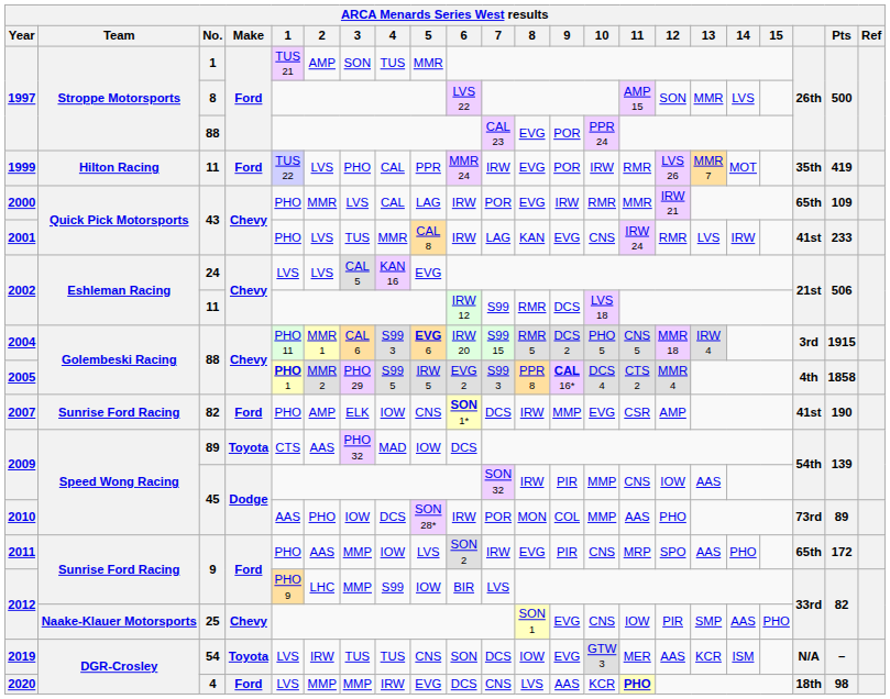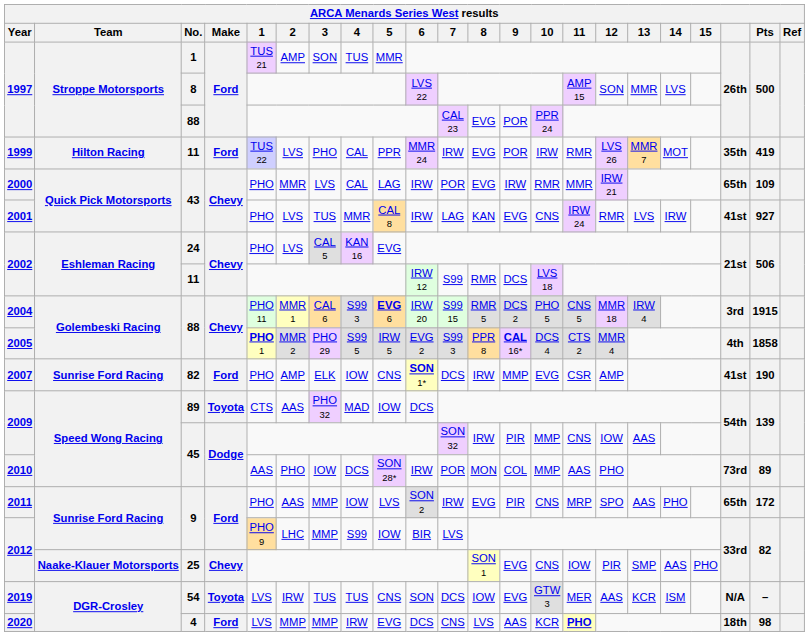 <table class="wikitable" style="text-align:center; font-size:75%">
 <tr>
 <th colspan=23><a href='#'>ARCA Menards Series West</a> results</th>
 </tr>
 <tr>
 <th>Year</th>
 <th>Team</th>
 <th>No.</th>
 <th>Make</th>
 <th>1</th>
 <th>2</th>
 <th>3</th>
 <th>4</th>
 <th>5</th>
 <th>6</th>
 <th>7</th>
 <th>8</th>
 <th>9</th>
 <th>10</th>
 <th>11</th>
 <th>12</th>
 <th>13</th>
 <th>14</th>
 <th>15</th>
 <th></th>
 <th>Pts</th>
 <th>Ref</th>
 </tr>
 <tr>
 <th rowspan=3><a href='#'>1997</a></th>
 <th rowspan=3><a href='#'>Stroppe Motorsports</a></th>
 <th>1</th>
 <th rowspan=3><a href='#'>Ford</a></th>
 <td style="background:#EFCFFF;"><a href='#'>TUS</a> <br><small>21</small></td>
 <td><a href='#'>AMP</a></td>
 <td><a href='#'>SON</a></td>
 <td><a href='#'>TUS</a></td>
 <td><a href='#'>MMR</a></td>
 <td colspan=10></td>
 <th rowspan=3>26th</th>
 <th rowspan=3>500</th>
 <th rowspan=3></th>
 </tr>
 <tr>
 <th>8</th>
 <td colspan=5></td>
 <td style="background:#EFCFFF;"><a href='#'>LVS</a> <br><small>22</small></td>
 <td colspan=4></td>
 <td style="background:#EFCFFF;"><a href='#'>AMP</a> <br><small>15</small></td>
 <td><a href='#'>SON</a></td>
 <td><a href='#'>MMR</a></td>
 <td><a href='#'>LVS</a></td>
 <td></td>
 </tr>
 <tr>
 <th>88</th>
 <td colspan=6></td>
 <td style="background:#EFCFFF;"><a href='#'>CAL</a> <br><small>23</small></td>
 <td><a href='#'>EVG</a></td>
 <td><a href='#'>POR</a></td>
 <td style="background:#EFCFFF;"><a href='#'>PPR</a> <br><small>24</small></td>
 <td colspan=5></td>
 </tr>
 <tr>
 <th><a href='#'>1999</a></th>
 <th><a href='#'>Hilton Racing</a></th>
 <th>11</th>
 <th><a href='#'>Ford</a></th>
 <td style="background:#CFCFFF;"><a href='#'>TUS</a> <br><small>22</small></td>
 <td><a href='#'>LVS</a></td>
 <td><a href='#'>PHO</a></td>
 <td><a href='#'>CAL</a></td>
 <td><a href='#'>PPR</a></td>
 <td style="background:#EFCFFF;"><a href='#'>MMR</a> <br><small>24</small></td>
 <td><a href='#'>IRW</a></td>
 <td><a href='#'>EVG</a></td>
 <td><a href='#'>POR</a></td>
 <td><a href='#'>IRW</a></td>
 <td><a href='#'>RMR</a></td>
 <td style="background:#EFCFFF;"><a href='#'>LVS</a> <br><small>26</small></td>
 <td style="background:#FFDF9F;"><a href='#'>MMR</a> <br><small>7</small></td>
 <td><a href='#'>MOT</a></td>
 <td></td>
 <th>35th</th>
 <th>419</th>
 <th></th>
 </tr>
 <tr>
 <th><a href='#'>2000</a></th>
 <th rowspan=2><a href='#'>Quick Pick Motorsports</a></th>
 <th rowspan=2>43</th>
 <th rowspan=2><a href='#'>Chevy</a></th>
 <td><a href='#'>PHO</a></td>
 <td><a href='#'>MMR</a></td>
 <td><a href='#'>LVS</a></td>
 <td><a href='#'>CAL</a></td>
 <td><a href='#'>LAG</a></td>
 <td><a href='#'>IRW</a></td>
 <td><a href='#'>POR</a></td>
 <td><a href='#'>EVG</a></td>
 <td><a href='#'>IRW</a></td>
 <td><a href='#'>RMR</a></td>
 <td><a href='#'>MMR</a></td>
 <td style="background:#EFCFFF;"><a href='#'>IRW</a> <br><small>21</small></td>
 <td colspan=3></td>
 <th>65th</th>
 <th>109</th>
 <th></th>
 </tr>
 <tr>
 <th><a href='#'>2001</a></th>
 <td><a href='#'>PHO</a></td>
 <td><a href='#'>LVS</a></td>
 <td><a href='#'>TUS</a></td>
 <td><a href='#'>MMR</a></td>
 <td style="background:#FFDF9F;"><a href='#'>CAL</a> <br><small>8</small></td>
 <td><a href='#'>IRW</a></td>
 <td><a href='#'>LAG</a></td>
 <td><a href='#'>KAN</a></td>
 <td><a href='#'>EVG</a></td>
 <td><a href='#'>CNS</a></td>
 <td style="background:#EFCFFF;"><a href='#'>IRW</a> <br><small>24</small></td>
 <td><a href='#'>RMR</a></td>
 <td><a href='#'>LVS</a></td>
 <td><a href='#'>IRW</a></td>
 <td></td>
 <th>41st</th>
-<th>233</th>
+<th>927</th>
 <th></th>
 </tr>
 <tr>
 <th rowspan=2><a href='#'>2002</a></th>
 <th rowspan=2><a href='#'>Eshleman Racing</a></th>
 <th>24</th>
 <th rowspan=2><a href='#'>Chevy</a></th>
-<td><a href='#'>LVS</a></td>
+<td><a href='#'>PHO</a></td>
 <td><a href='#'>LVS</a></td>
 <td style="background:#DFDFDF;"><a href='#'>CAL</a> <br><small>5</small></td>
 <td style="background:#EFCFFF;"><a href='#'>KAN</a> <br><small>16</small></td>
 <td><a href='#'>EVG</a></td>
 <td colspan=10></td>
 <th rowspan=2>21st</th>
 <th rowspan=2>506</th>
 <th rowspan=2></th>
 </tr>
 <tr>
 <th>11</th>
 <td colspan=5></td>
 <td style="background:#DFFFDF;"><a href='#'>IRW</a> <br><small>12</small></td>
 <td><a href='#'>S99</a></td>
 <td><a href='#'>RMR</a></td>
 <td><a href='#'>DCS</a></td>
 <td style="background:#EFCFFF;"><a href='#'>LVS</a> <br><small>18</small></td>
 <td colspan=5></td>
 </tr>
 <tr>
 <th><a href='#'>2004</a></th>
 <th rowspan=2><a href='#'>Golembeski Racing</a></th>
 <th rowspan=2>88</th>
 <th rowspan=2><a href='#'>Chevy</a></th>
 <td style="background:#DFFFDF;"><a href='#'>PHO</a> <br><small>11</small></td>
 <td style="background:#FFFFBF;"><a href='#'>MMR</a> <br><small>1</small></td>
 <td style="background:#FFDF9F;"><a href='#'>CAL</a> <br><small>6</small></td>
 <td style="background:#DFDFDF;"><a href='#'>S99</a> <br><small>3</small></td>
 <td style="background:#FFDF9F;"><strong><a href='#'>EVG</a></strong> <br><small>6</small></td>
 <td style="background:#DFFFDF;"><a href='#'>IRW</a> <br><small>20</small></td>
 <td style="background:#DFFFDF;"><a href='#'>S99</a> <br><small>15</small></td>
 <td style="background:#DFDFDF;"><a href='#'>RMR</a> <br><small>5</small></td>
 <td style="background:#DFDFDF;"><a href='#'>DCS</a> <br><small>2</small></td>
 <td style="background:#DFDFDF;"><a href='#'>PHO</a> <br><small>5</small></td>
 <td style="background:#DFDFDF;"><a href='#'>CNS</a> <br><small>5</small></td>
 <td style="background:#EFCFFF;"><a href='#'>MMR</a> <br><small>18</small></td>
 <td style="background:#DFDFDF;"><a href='#'>IRW</a> <br><small>4</small></td>
 <td colspan=2></td>
 <th>3rd</th>
 <th>1915</th>
 <th></th>
 </tr>
 <tr>
 <th><a href='#'>2005</a></th>
 <td style="background:#FFFFBF;"><strong><a href='#'>PHO</a></strong> <br><small>1</small></td>
 <td style="background:#DFDFDF;"><a href='#'>MMR</a> <br><small>2</small></td>
 <td style="background:#EFCFFF;"><a href='#'>PHO</a> <br><small>29</small></td>
 <td style="background:#DFDFDF;"><a href='#'>S99</a> <br><small>5</small></td>
 <td style="background:#DFDFDF;"><a href='#'>IRW</a> <br><small>5</small></td>
 <td style="background:#DFDFDF;"><a href='#'>EVG</a> <br><small>2</small></td>
 <td style="background:#DFDFDF;"><a href='#'>S99</a> <br><small>3</small></td>
 <td style="background:#FFDF9F;"><a href='#'>PPR</a> <br><small>8</small></td>
 <td style="background:#EFCFFF;"><strong><a href='#'>CAL</a></strong> <br><small>16*</small></td>
 <td style="background:#DFDFDF;"><a href='#'>DCS</a> <br><small>4</small></td>
 <td style="background:#DFDFDF;"><a href='#'>CTS</a> <br><small>2</small></td>
 <td style="background:#DFDFDF;"><a href='#'>MMR</a> <br><small>4</small></td>
 <td colspan=3></td>
 <th>4th</th>
 <th>1858</th>
 <th></th>
 </tr>
 <tr>
 <th><a href='#'>2007</a></th>
 <th><a href='#'>Sunrise Ford Racing</a></th>
 <th>82</th>
 <th><a href='#'>Ford</a></th>
 <td><a href='#'>PHO</a></td>
 <td><a href='#'>AMP</a></td>
 <td><a href='#'>ELK</a></td>
 <td><a href='#'>IOW</a></td>
 <td><a href='#'>CNS</a></td>
 <td style="background:#FFFFBF;"><strong><a href='#'>SON</a></strong> <br><small>1*</small></td>
 <td><a href='#'>DCS</a></td>
 <td><a href='#'>IRW</a></td>
 <td><a href='#'>MMP</a></td>
 <td><a href='#'>EVG</a></td>
 <td><a href='#'>CSR</a></td>
 <td><a href='#'>AMP</a></td>
 <td colspan=3></td>
 <th>41st</th>
 <th>190</th>
 <th></th>
 </tr>
 <tr>
 <th rowspan=2><a href='#'>2009</a></th>
 <th rowspan=3><a href='#'>Speed Wong Racing</a></th>
 <th>89</th>
 <th><a href='#'>Toyota</a></th>
 <td><a href='#'>CTS</a></td>
 <td><a href='#'>AAS</a></td>
 <td style="background:#EFCFFF;"><a href='#'>PHO</a> <br><small>32</small></td>
 <td><a href='#'>MAD</a></td>
 <td><a href='#'>IOW</a></td>
 <td><a href='#'>DCS</a></td>
 <td colspan=9></td>
 <th rowspan=2>54th</th>
 <th rowspan=2>139</th>
 <th rowspan=2></th>
 </tr>
 <tr>
 <th rowspan=2>45</th>
 <th rowspan=2><a href='#'>Dodge</a></th>
 <td colspan=6></td>
 <td style="background:#EFCFFF;"><a href='#'>SON</a> <br><small>32</small></td>
 <td><a href='#'>IRW</a></td>
 <td><a href='#'>PIR</a></td>
 <td><a href='#'>MMP</a></td>
 <td><a href='#'>CNS</a></td>
 <td><a href='#'>IOW</a></td>
 <td><a href='#'>AAS</a></td>
 <td colspan=2></td>
 </tr>
 <tr>
 <th><a href='#'>2010</a></th>
 <td><a href='#'>AAS</a></td>
 <td><a href='#'>PHO</a></td>
 <td><a href='#'>IOW</a></td>
 <td><a href='#'>DCS</a></td>
 <td style="background:#EFCFFF;"><a href='#'>SON</a> <br><small>28*</small></td>
 <td><a href='#'>IRW</a></td>
 <td><a href='#'>POR</a></td>
 <td><a href='#'>MON</a></td>
 <td><a href='#'>COL</a></td>
 <td><a href='#'>MMP</a></td>
 <td><a href='#'>AAS</a></td>
 <td><a href='#'>PHO</a></td>
 <td colspan=3></td>
 <th>73rd</th>
 <th>89</th>
 <th></th>
 </tr>
 <tr>
 <th><a href='#'>2011</a></th>
 <th rowspan=2><a href='#'>Sunrise Ford Racing</a></th>
 <th rowspan=2>9</th>
 <th rowspan=2><a href='#'>Ford</a></th>
 <td><a href='#'>PHO</a></td>
 <td><a href='#'>AAS</a></td>
 <td><a href='#'>MMP</a></td>
 <td><a href='#'>IOW</a></td>
 <td><a href='#'>LVS</a></td>
 <td style="background:#DFDFDF;"><a href='#'>SON</a> <br><small>2</small></td>
 <td><a href='#'>IRW</a></td>
 <td><a href='#'>EVG</a></td>
 <td><a href='#'>PIR</a></td>
 <td><a href='#'>CNS</a></td>
 <td><a href='#'>MRP</a></td>
 <td><a href='#'>SPO</a></td>
 <td><a href='#'>AAS</a></td>
 <td><a href='#'>PHO</a></td>
 <td></td>
 <th>65th</th>
 <th>172</th>
 <th></th>
 </tr>
 <tr>
 <th rowspan=2><a href='#'>2012</a></th>
 <td style="background:#FFDF9F;"><a href='#'>PHO</a> <br><small>9</small></td>
 <td><a href='#'>LHC</a></td>
 <td><a href='#'>MMP</a></td>
 <td><a href='#'>S99</a></td>
 <td><a href='#'>IOW</a></td>
 <td><a href='#'>BIR</a></td>
 <td><a href='#'>LVS</a></td>
 <td colspan=8></td>
 <th rowspan=2>33rd</th>
 <th rowspan=2>82</th>
 <th rowspan=2></th>
 </tr>
 <tr>
 <th><a href='#'>Naake-Klauer Motorsports</a></th>
 <th>25</th>
 <th><a href='#'>Chevy</a></th>
 <td colspan=7></td>
 <td style="background:#FFFFBF;"><a href='#'>SON</a> <br><small>1</small></td>
 <td><a href='#'>EVG</a></td>
 <td><a href='#'>CNS</a></td>
 <td><a href='#'>IOW</a></td>
 <td><a href='#'>PIR</a></td>
 <td><a href='#'>SMP</a></td>
 <td><a href='#'>AAS</a></td>
 <td><a href='#'>PHO</a></td>
 </tr>
 <tr>
 <th><a href='#'>2019</a></th>
 <th rowspan=2><a href='#'>DGR-Crosley</a></th>
 <th>54</th>
 <th><a href='#'>Toyota</a></th>
 <td><a href='#'>LVS</a></td>
 <td><a href='#'>IRW</a></td>
 <td><a href='#'>TUS</a></td>
 <td><a href='#'>TUS</a></td>
 <td><a href='#'>CNS</a></td>
 <td><a href='#'>SON</a></td>
 <td><a href='#'>DCS</a></td>
 <td><a href='#'>IOW</a></td>
 <td><a href='#'>EVG</a></td>
 <td style="background:#DFDFDF;"><a href='#'>GTW</a> <br><small>3</small></td>
 <td><a href='#'>MER</a></td>
 <td><a href='#'>AAS</a></td>
 <td><a href='#'>KCR</a></td>
 <td><a href='#'>ISM</a></td>
 <td></td>
 <th>N/A</th>
 <th>–</th>
 <th></th>
 </tr>
 <tr>
 <th><a href='#'>2020</a></th>
 <th>4</th>
 <th><a href='#'>Ford</a></th>
 <td><a href='#'>LVS</a></td>
 <td><a href='#'>MMP</a></td>
 <td><a href='#'>MMP</a></td>
 <td><a href='#'>IRW</a></td>
 <td><a href='#'>EVG</a></td>
 <td><a href='#'>DCS</a></td>
 <td><a href='#'>CNS</a></td>
 <td><a href='#'>LVS</a></td>
 <td><a href='#'>AAS</a></td>
 <td><a href='#'>KCR</a></td>
 <td style="background:#FFFFBF;"><strong><a href='#'>PHO</a></strong><br></td>
 <td colspan=4></td>
 <th>18th</th>
 <th>98</th>
 <th></th>
 </tr>
 </table>
